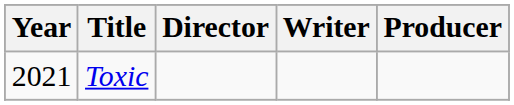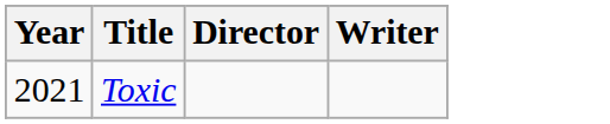 <table class="wikitable">
 <tr>
 <th>Year</th>
 <th>Title</th>
 <th>Director</th>
 <th>Writer</th>
-<th>Producer</th>
 </tr>
 <tr>
 <td>2021</td>
 <td><em><a href='#'>Toxic</a></em></td>
 <td></td>
 <td></td>
-<td></td>
 </tr>
 </table>
